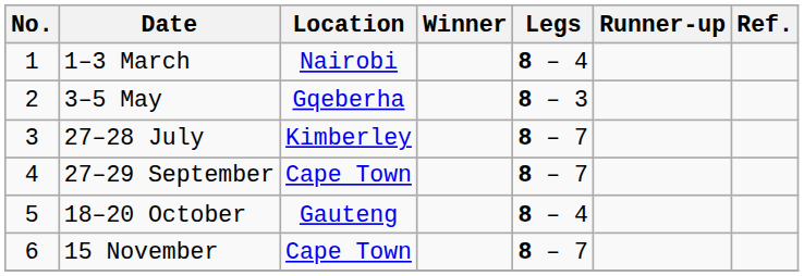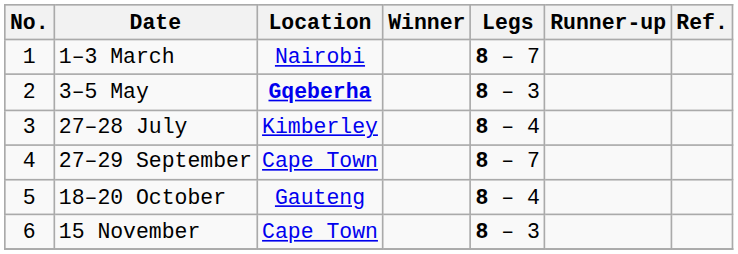 <table class="wikitable">
 <tr>
 <th>No.</th>
 <th>Date</th>
 <th>Location</th>
 <th>Winner</th>
 <th>Legs</th>
 <th>Runner-up</th>
 <th>Ref.</th>
 </tr>
 <tr>
 <td align=center>1</td>
 <td align=left nowrap rowspan="1">1–3 March</td>
 <td align="center" rowspan="1"> <a href='#'>Nairobi</a></td>
 <td align="right"></td>
-<td align="center"><strong>8</strong> – 4</td>
+<td align="center"><strong>8</strong> – 7</td>
 <td></td>
 <td align="center"></td>
 </tr>
 <tr>
 <td align=center>2</td>
 <td align=left nowrap rowspan="1">3–5 May</td>
-<td align="center" rowspan="1"> <a href='#'>Gqeberha</a></td>
+<td align="center" rowspan="1"><strong> <a href='#'>Gqeberha</a></strong></td>
 <td align="right"></td>
 <td align="center"><strong>8</strong> – 3</td>
 <td></td>
 <td align="center"></td>
 </tr>
 <tr>
 <td align=center>3</td>
 <td align=left nowrap rowspan="1">27–28 July</td>
 <td align="center" rowspan="1"> <a href='#'>Kimberley</a></td>
 <td align="right"></td>
-<td align="center"><strong>8</strong> – 7</td>
+<td align="center"><strong>8</strong> – 4</td>
 <td></td>
 <td align="center"></td>
 </tr>
 <tr>
 <td align=center>4</td>
 <td align=left nowrap rowspan="1">27–29 September</td>
 <td align="center" rowspan="1"> <a href='#'>Cape Town</a></td>
 <td align="right"></td>
 <td align="center"><strong>8</strong> – 7</td>
 <td></td>
 <td align="center"></td>
 </tr>
 <tr>
 <td align=center>5</td>
 <td align=left nowrap rowspan="1">18–20 October</td>
 <td align="center" rowspan="1"> <a href='#'>Gauteng</a></td>
 <td align="right"></td>
 <td align="center"><strong>8</strong> – 4</td>
 <td></td>
 <td align="center"></td>
 </tr>
 <tr>
 <td align=center>6</td>
 <td align=left nowrap rowspan="1">15 November</td>
 <td align="center" rowspan="1"> <a href='#'>Cape Town</a></td>
 <td align="right"></td>
-<td align="center"><strong>8</strong> – 7</td>
+<td align="center"><strong>8</strong> – 3</td>
 <td></td>
 <td align="center"></td>
 </tr>
 <tr>
 </tr>
 </table>
